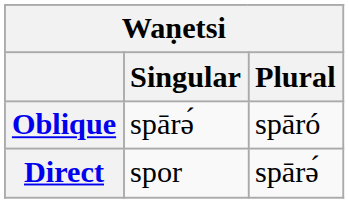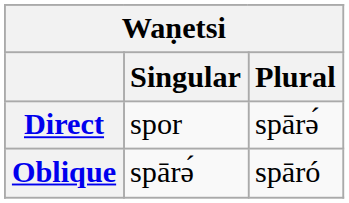 <table class="wikitable">
 <tr>
 <th colspan="3">Waṇetsi</th>
 </tr>
 <tr>
 <th></th>
 <th>Singular</th>
 <th>Plural</th>
 </tr>
 <tr>
+<th><strong><a href='#'>Direct</a></strong></th>
+<td>spor</td>
+<td>spārə́</td>
+</tr>
+<tr>
 <th><strong><a href='#'>Oblique</a></strong></th>
 <td>spārə́</td>
 <td>spāró</td>
 </tr>
-<tr>
-<th><strong><a href='#'>Direct</a></strong></th>
-<td>spor</td>
-<td>spārə́</td>
-</tr>
 </table>
